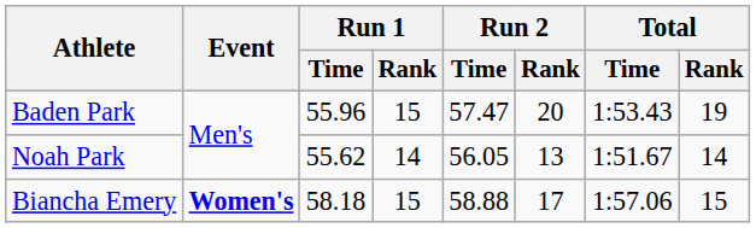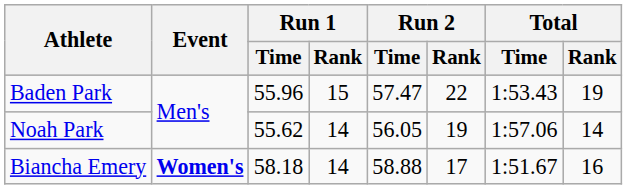 <table class="wikitable" style="font-size:90%">
 <tr>
 <th rowspan="2">Athlete</th>
 <th rowspan="2">Event</th>
 <th colspan="2">Run 1</th>
 <th colspan="2">Run 2</th>
 <th colspan="2">Total</th>
 </tr>
 <tr style="font-size:95%">
 <th>Time</th>
 <th>Rank</th>
 <th>Time</th>
 <th>Rank</th>
 <th>Time</th>
 <th>Rank</th>
 </tr>
 <tr align=center>
 <td align=left><a href='#'>Baden Park</a></td>
 <td align=left rowspan=2><a href='#'>Men's</a></td>
 <td>55.96</td>
 <td>15</td>
 <td>57.47</td>
-<td>20</td>
+<td>22</td>
 <td>1:53.43</td>
 <td>19</td>
 </tr>
 <tr align=center>
 <td align=left><a href='#'>Noah Park</a></td>
 <td>55.62</td>
 <td>14</td>
 <td>56.05</td>
-<td>13</td>
-<td>1:51.67</td>
+<td>19</td>
+<td>1:57.06</td>
 <td>14</td>
 </tr>
 <tr align=center>
 <td align=left><a href='#'>Biancha Emery</a></td>
 <td align=left><strong><a href='#'>Women's</a></strong></td>
 <td>58.18</td>
-<td>15</td>
+<td>14</td>
 <td>58.88</td>
 <td>17</td>
-<td>1:57.06</td>
-<td>15</td>
+<td>1:51.67</td>
+<td>16</td>
 </tr>
 </table>
